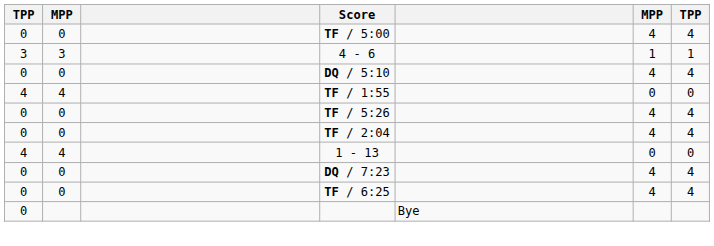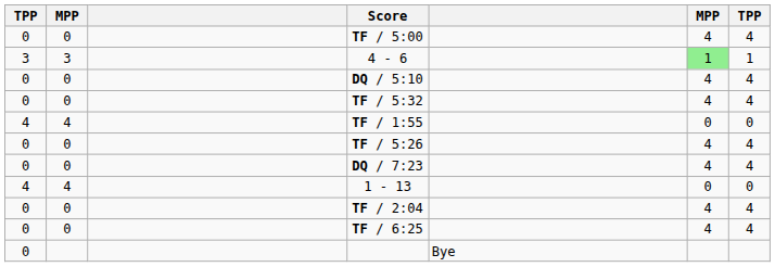 <table class="wikitable" style="text-align: center;" |>
 <tr>
 <th width="35">TPP</th>
 <th width="35">MPP</th>
 <th width="250"></th>
 <th width="75">Score</th>
 <th width="250"></th>
 <th width="35">MPP</th>
 <th width="35">TPP</th>
 </tr>
 <tr>
 <td>0</td>
 <td>0</td>
 <td style="text-align:left;"><strong></strong></td>
 <td><strong>TF</strong> / 5:00</td>
 <td style="text-align:left;"></td>
 <td>4</td>
 <td>4</td>
 </tr>
 <tr>
 <td>3</td>
 <td>3</td>
 <td style="text-align:left;"></td>
 <td>4 - 6</td>
 <td style="text-align:left;"><strong></strong></td>
-<td>1</td>
+<td style="background: lightgreen;">1</td>
 <td>1</td>
 </tr>
 <tr>
 <td>0</td>
 <td>0</td>
 <td style="text-align:left;"><strong></strong></td>
 <td><strong>DQ</strong> / 5:10</td>
+<td style="text-align:left;"></td>
+<td>4</td>
+<td>4</td>
+</tr>
+<tr>
+<td>0</td>
+<td>0</td>
+<td style="text-align:left;"><strong></strong></td>
+<td><strong>TF</strong> / 5:32</td>
 <td style="text-align:left;"></td>
 <td>4</td>
 <td>4</td>
 </tr>
 <tr>
 <td>4</td>
 <td>4</td>
 <td style="text-align:left;"></td>
 <td><strong>TF</strong> / 1:55</td>
 <td style="text-align:left;"><strong></strong></td>
 <td>0</td>
 <td>0</td>
 </tr>
 <tr>
 <td>0</td>
 <td>0</td>
 <td style="text-align:left;"><strong></strong></td>
 <td><strong>TF</strong> / 5:26</td>
 <td style="text-align:left;"></td>
 <td>4</td>
 <td>4</td>
 </tr>
 <tr>
 <td>0</td>
 <td>0</td>
 <td style="text-align:left;"><strong></strong></td>
-<td><strong>TF</strong> / 2:04</td>
+<td><strong>DQ</strong> / 7:23</td>
 <td style="text-align:left;"></td>
 <td>4</td>
 <td>4</td>
 </tr>
 <tr>
 <td>4</td>
 <td>4</td>
 <td style="text-align:left;"></td>
 <td>1 - 13</td>
 <td style="text-align:left;"><strong></strong></td>
 <td>0</td>
 <td>0</td>
 </tr>
 <tr>
 <td>0</td>
 <td>0</td>
 <td style="text-align:left;"><strong></strong></td>
-<td><strong>DQ</strong> / 7:23</td>
+<td><strong>TF</strong> / 2:04</td>
 <td style="text-align:left;"></td>
 <td>4</td>
 <td>4</td>
 </tr>
 <tr>
 <td>0</td>
 <td>0</td>
 <td style="text-align:left;"><strong></strong></td>
 <td><strong>TF</strong> / 6:25</td>
 <td style="text-align:left;"></td>
 <td>4</td>
 <td>4</td>
 </tr>
 <tr>
 <td>0</td>
 <td></td>
 <td style="text-align:left;"><strong></strong></td>
 <td></td>
 <td style="text-align:left;">Bye</td>
 <td></td>
 <td></td>
 </tr>
 </table>
